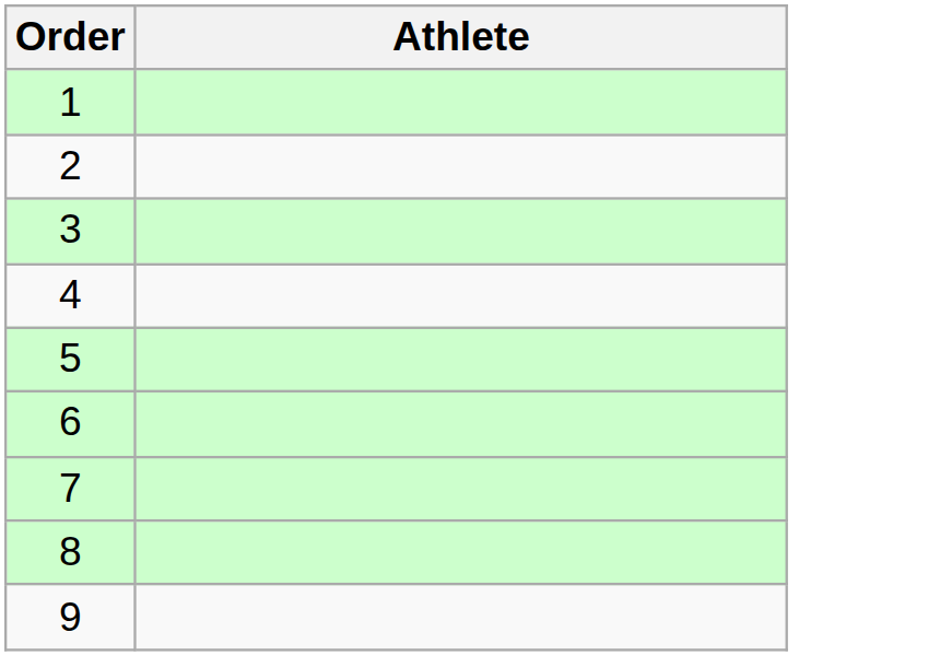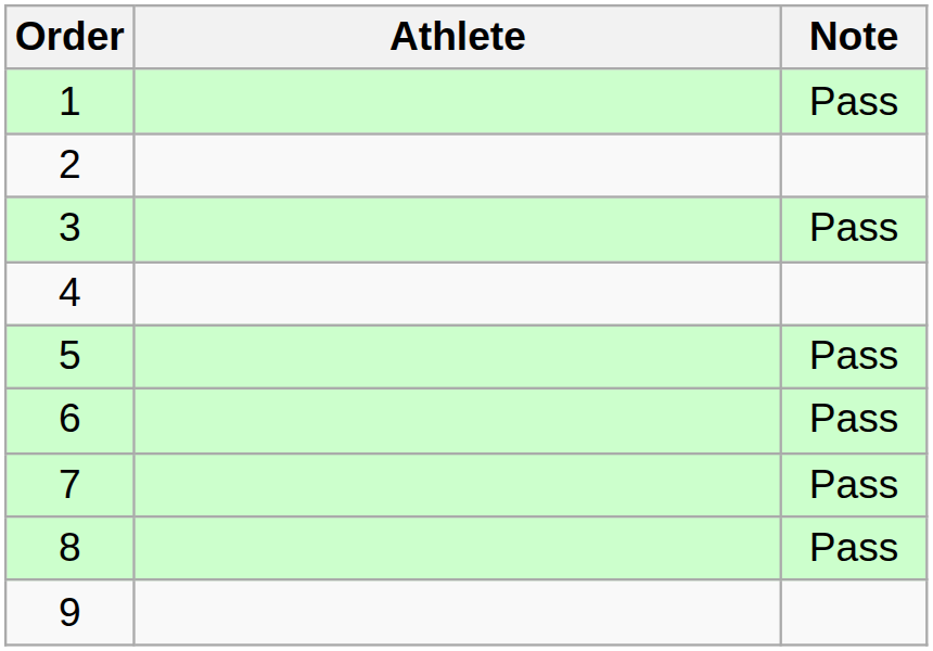 <table class=wikitable style="text-align:center">
 <tr>
 <th width=40>Order</th>
 <th width=250>Athlete</th>
+<th width=50>Note</th>
 </tr>
 <tr bgcolor="ccffcc">
 <td>1</td>
 <td align=left></td>
+<td>Pass</td>
 </tr>
 <tr>
 <td>2</td>
 <td align=left></td>
+<td></td>
 </tr>
 <tr bgcolor="ccffcc">
 <td>3</td>
 <td align=left></td>
+<td>Pass</td>
 </tr>
 <tr>
 <td>4</td>
 <td align=left></td>
+<td></td>
 </tr>
 <tr bgcolor="ccffcc">
 <td>5</td>
 <td align=left></td>
+<td>Pass</td>
 </tr>
 <tr bgcolor="ccffcc">
 <td>6</td>
 <td align=left></td>
+<td>Pass</td>
 </tr>
 <tr bgcolor="ccffcc">
 <td>7</td>
 <td align=left></td>
+<td>Pass</td>
 </tr>
 <tr bgcolor="ccffcc">
 <td>8</td>
 <td align=left></td>
+<td>Pass</td>
 </tr>
 <tr>
 <td>9</td>
 <td align=left></td>
+<td></td>
 </tr>
 </table>
